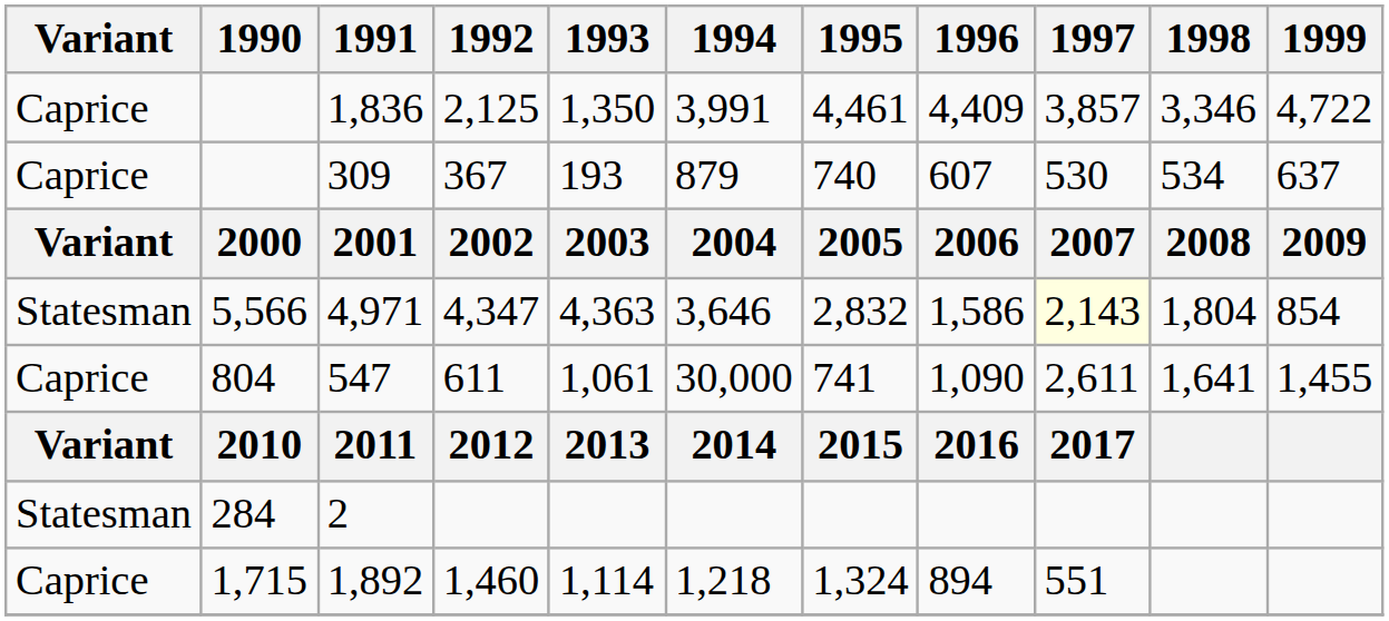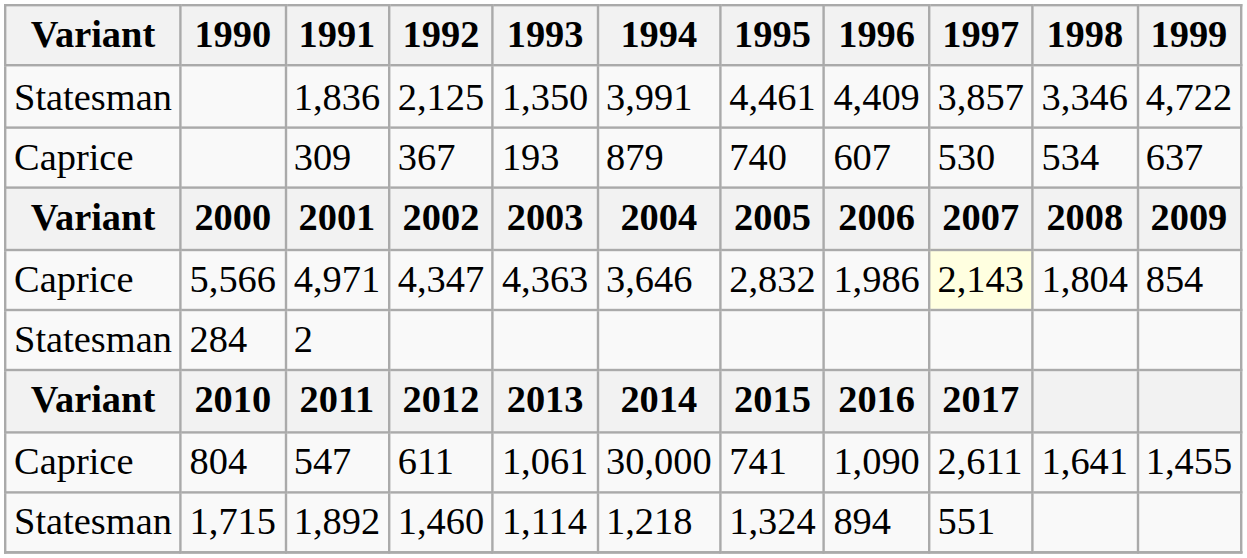 <table class = "wikitable">
 <tr>
 <th>Variant</th>
 <th>1990</th>
 <th>1991</th>
 <th>1992</th>
 <th>1993</th>
 <th>1994</th>
 <th>1995</th>
 <th>1996</th>
 <th>1997</th>
 <th>1998</th>
 <th>1999</th>
 </tr>
 <tr>
-<td>Caprice</td>
+<td>Statesman</td>
 <td></td>
 <td>1,836</td>
 <td>2,125</td>
 <td>1,350</td>
 <td>3,991</td>
 <td>4,461</td>
 <td>4,409</td>
 <td>3,857</td>
 <td>3,346</td>
 <td>4,722</td>
 </tr>
 <tr>
 <td>Caprice</td>
 <td></td>
 <td>309</td>
 <td>367</td>
 <td>193</td>
 <td>879</td>
 <td>740</td>
 <td>607</td>
 <td>530</td>
 <td>534</td>
 <td>637</td>
 </tr>
 <tr>
 <th>Variant</th>
 <th>2000</th>
 <th>2001</th>
 <th>2002</th>
 <th>2003</th>
 <th>2004</th>
 <th>2005</th>
 <th>2006</th>
 <th>2007</th>
 <th>2008</th>
 <th>2009</th>
 </tr>
 <tr>
-<td>Statesman</td>
+<td>Caprice</td>
 <td>5,566</td>
 <td>4,971</td>
 <td>4,347</td>
 <td>4,363</td>
 <td>3,646</td>
 <td>2,832</td>
-<td>1,586</td>
+<td>1,986</td>
 <td style="background: lightyellow;">2,143</td>
 <td>1,804</td>
 <td>854</td>
+</tr>
+<tr>
+<td>Statesman</td>
+<td>284</td>
+<td>2</td>
+<td></td>
+<td></td>
+<td></td>
+<td></td>
+<td></td>
+<td></td>
+<td></td>
+<td></td>
+</tr>
+<tr>
+<th>Variant</th>
+<th>2010</th>
+<th>2011</th>
+<th>2012</th>
+<th>2013</th>
+<th>2014</th>
+<th>2015</th>
+<th>2016</th>
+<th>2017</th>
+<th></th>
+<th></th>
 </tr>
 <tr>
 <td>Caprice</td>
 <td>804</td>
 <td>547</td>
 <td>611</td>
 <td>1,061</td>
 <td>30,000</td>
 <td>741</td>
 <td>1,090</td>
 <td>2,611</td>
 <td>1,641</td>
 <td>1,455</td>
 </tr>
 <tr>
-<th>Variant</th>
-<th>2010</th>
-<th>2011</th>
-<th>2012</th>
-<th>2013</th>
-<th>2014</th>
-<th>2015</th>
-<th>2016</th>
-<th>2017</th>
-<th></th>
-<th></th>
-</tr>
-<tr>
 <td>Statesman</td>
-<td>284</td>
-<td>2</td>
-<td></td>
-<td></td>
-<td></td>
-<td></td>
-<td></td>
-<td></td>
-<td></td>
-<td></td>
-</tr>
-<tr>
-<td>Caprice</td>
 <td>1,715</td>
 <td>1,892</td>
 <td>1,460</td>
 <td>1,114</td>
 <td>1,218</td>
 <td>1,324</td>
 <td>894</td>
 <td>551</td>
 <td></td>
 <td></td>
 </tr>
 <tr>
 </tr>
 </table>
